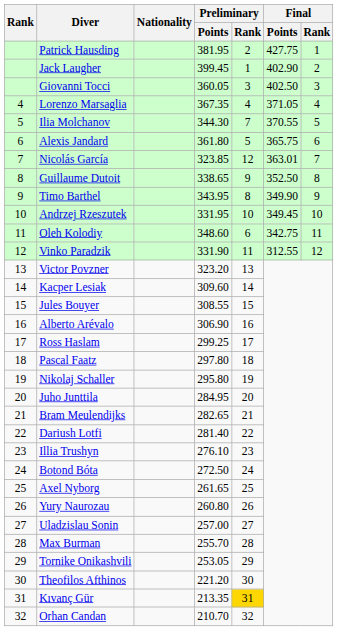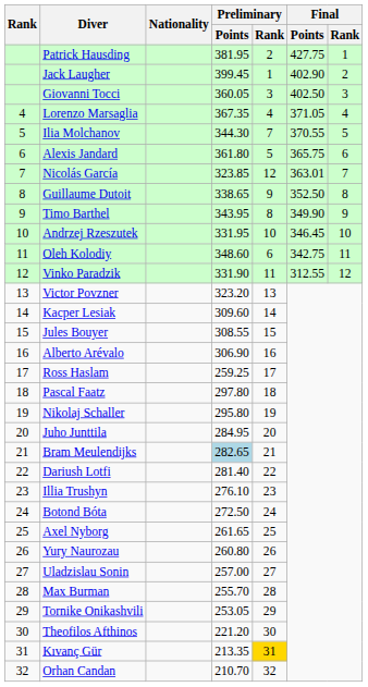 <table class="wikitable sortable" style="text-align:center">
 <tr>
 <th rowspan=2>Rank</th>
 <th rowspan=2>Diver</th>
 <th rowspan=2>Nationality</th>
 <th colspan=2>Preliminary</th>
 <th colspan=2>Final</th>
 </tr>
 <tr>
 <th>Points</th>
 <th>Rank</th>
 <th>Points</th>
 <th>Rank</th>
 </tr>
 <tr bgcolor=ccffcc>
 <td></td>
 <td align=left><a href='#'>Patrick Hausding</a></td>
 <td align=left></td>
 <td>381.95</td>
 <td>2</td>
 <td>427.75</td>
 <td>1</td>
 </tr>
 <tr bgcolor=ccffcc>
 <td></td>
 <td align=left><a href='#'>Jack Laugher</a></td>
 <td align=left></td>
 <td>399.45</td>
 <td>1</td>
 <td>402.90</td>
 <td>2</td>
 </tr>
 <tr bgcolor=ccffcc>
 <td></td>
 <td align=left><a href='#'>Giovanni Tocci</a></td>
 <td align=left></td>
 <td>360.05</td>
 <td>3</td>
 <td>402.50</td>
 <td>3</td>
 </tr>
 <tr bgcolor=ccffcc>
 <td>4</td>
 <td align=left><a href='#'>Lorenzo Marsaglia</a></td>
 <td align=left></td>
 <td>367.35</td>
 <td>4</td>
 <td>371.05</td>
 <td>4</td>
 </tr>
 <tr bgcolor=ccffcc>
 <td>5</td>
 <td align=left><a href='#'>Ilia Molchanov</a></td>
 <td align=left></td>
 <td>344.30</td>
 <td>7</td>
 <td>370.55</td>
 <td>5</td>
 </tr>
 <tr bgcolor=ccffcc>
 <td>6</td>
 <td align=left><a href='#'>Alexis Jandard</a></td>
 <td align=left></td>
 <td>361.80</td>
 <td>5</td>
 <td>365.75</td>
 <td>6</td>
 </tr>
 <tr bgcolor=ccffcc>
 <td>7</td>
 <td align=left><a href='#'>Nicolás García</a></td>
 <td align=left></td>
 <td>323.85</td>
 <td>12</td>
 <td>363.01</td>
 <td>7</td>
 </tr>
 <tr bgcolor=ccffcc>
 <td>8</td>
 <td align=left><a href='#'>Guillaume Dutoit</a></td>
 <td align=left></td>
 <td>338.65</td>
 <td>9</td>
 <td>352.50</td>
 <td>8</td>
 </tr>
 <tr bgcolor=ccffcc>
 <td>9</td>
 <td align=left><a href='#'>Timo Barthel</a></td>
 <td align=left></td>
 <td>343.95</td>
 <td>8</td>
 <td>349.90</td>
 <td>9</td>
 </tr>
 <tr bgcolor=ccffcc>
 <td>10</td>
 <td align=left><a href='#'>Andrzej Rzeszutek</a></td>
 <td align=left></td>
 <td>331.95</td>
 <td>10</td>
-<td>349.45</td>
+<td>346.45</td>
 <td>10</td>
 </tr>
 <tr bgcolor=ccffcc>
 <td>11</td>
 <td align=left><a href='#'>Oleh Kolodiy</a></td>
 <td align=left></td>
 <td>348.60</td>
 <td>6</td>
 <td>342.75</td>
 <td>11</td>
 </tr>
 <tr bgcolor=ccffcc>
 <td>12</td>
 <td align=left><a href='#'>Vinko Paradzik</a></td>
 <td align=left></td>
 <td>331.90</td>
 <td>11</td>
 <td>312.55</td>
 <td>12</td>
 </tr>
 <tr>
 <td>13</td>
 <td align=left><a href='#'>Victor Povzner</a></td>
 <td align=left></td>
 <td>323.20</td>
 <td>13</td>
 <td colspan=2 rowspan=20></td>
 </tr>
 <tr>
 <td>14</td>
 <td align=left><a href='#'>Kacper Lesiak</a></td>
 <td align=left></td>
 <td>309.60</td>
 <td>14</td>
 </tr>
 <tr>
 <td>15</td>
 <td align=left><a href='#'>Jules Bouyer</a></td>
 <td align=left></td>
 <td>308.55</td>
 <td>15</td>
 </tr>
 <tr>
 <td>16</td>
 <td align=left><a href='#'>Alberto Arévalo</a></td>
 <td align=left></td>
 <td>306.90</td>
 <td>16</td>
 </tr>
 <tr>
 <td>17</td>
 <td align=left><a href='#'>Ross Haslam</a></td>
 <td align=left></td>
-<td>299.25</td>
+<td>259.25</td>
 <td>17</td>
 </tr>
 <tr>
 <td>18</td>
 <td align=left><a href='#'>Pascal Faatz</a></td>
 <td align=left></td>
 <td>297.80</td>
 <td>18</td>
 </tr>
 <tr>
 <td>19</td>
 <td align=left><a href='#'>Nikolaj Schaller</a></td>
 <td align=left></td>
 <td>295.80</td>
 <td>19</td>
 </tr>
 <tr>
 <td>20</td>
 <td align=left><a href='#'>Juho Junttila</a></td>
 <td align=left></td>
 <td>284.95</td>
 <td>20</td>
 </tr>
 <tr>
 <td>21</td>
 <td align=left><a href='#'>Bram Meulendijks</a></td>
 <td align=left></td>
-<td>282.65</td>
+<td style="background: lightblue;">282.65</td>
 <td>21</td>
 </tr>
 <tr>
 <td>22</td>
 <td align=left><a href='#'>Dariush Lotfi</a></td>
 <td align=left></td>
 <td>281.40</td>
 <td>22</td>
 </tr>
 <tr>
 <td>23</td>
 <td align=left><a href='#'>Illia Trushyn</a></td>
 <td align=left></td>
 <td>276.10</td>
 <td>23</td>
 </tr>
 <tr>
 <td>24</td>
 <td align=left><a href='#'>Botond Bóta</a></td>
 <td align=left></td>
 <td>272.50</td>
 <td>24</td>
 </tr>
 <tr>
 <td>25</td>
 <td align=left><a href='#'>Axel Nyborg</a></td>
 <td align=left></td>
 <td>261.65</td>
 <td>25</td>
 </tr>
 <tr>
 <td>26</td>
 <td align=left><a href='#'>Yury Naurozau</a></td>
 <td align=left></td>
 <td>260.80</td>
 <td>26</td>
 </tr>
 <tr>
 <td>27</td>
 <td align=left><a href='#'>Uladzislau Sonin</a></td>
 <td align=left></td>
 <td>257.00</td>
 <td>27</td>
 </tr>
 <tr>
 <td>28</td>
 <td align=left><a href='#'>Max Burman</a></td>
 <td align=left></td>
 <td>255.70</td>
 <td>28</td>
 </tr>
 <tr>
 <td>29</td>
 <td align=left><a href='#'>Tornike Onikashvili</a></td>
 <td align=left></td>
 <td>253.05</td>
 <td>29</td>
 </tr>
 <tr>
 <td>30</td>
 <td align=left><a href='#'>Theofilos Afthinos</a></td>
 <td align=left></td>
 <td>221.20</td>
 <td>30</td>
 </tr>
 <tr>
 <td>31</td>
 <td align=left><a href='#'>Kıvanç Gür</a></td>
 <td align=left></td>
 <td>213.35</td>
 <td style="background: gold;">31</td>
 </tr>
 <tr>
 <td>32</td>
 <td align=left><a href='#'>Orhan Candan</a></td>
 <td align=left></td>
 <td>210.70</td>
 <td>32</td>
 </tr>
 </table>
